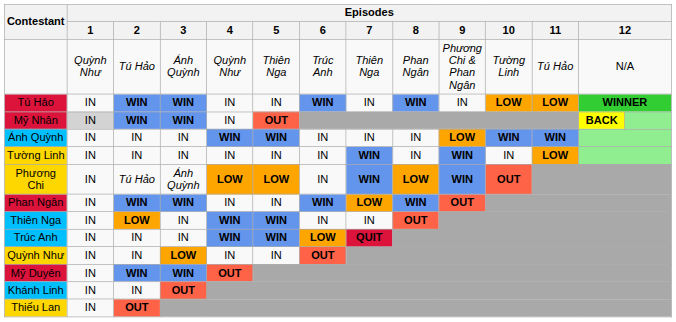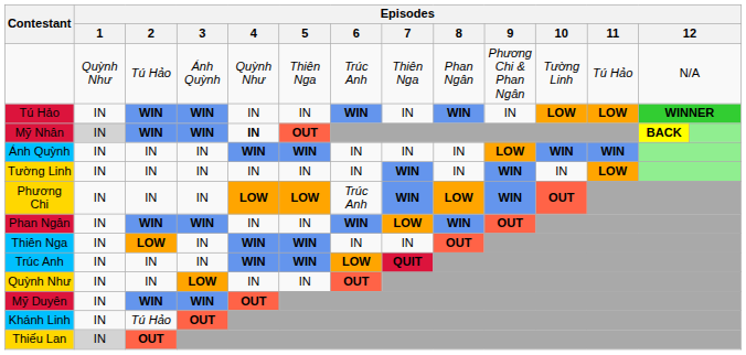 <table class="wikitable" style="text-align:center;">
 <tr>
 <th rowspan=2 width="60">Contestant</th>
 <th colspan=13>Episodes</th>
 </tr>
 <tr>
 <th style="width:60px;">1</th>
 <th style="width:60px;">2</th>
 <th style="width:60px;">3</th>
 <th style="width:60px;">4</th>
 <th style="width:60px;">5</th>
 <th style="width:60px;">6</th>
 <th style="width:60px;">7</th>
 <th style="width:60px;">8</th>
 <th style="width:60px;">9</th>
 <th style="width:60px;">10</th>
 <th style="width:60px;">11</th>
 <th style="width:60px;" colspan=2>12</th>
 </tr>
 <tr>
 <td></td>
 <td><em>Quỳnh Như</em></td>
 <td><em>Tú Hảo</em></td>
 <td><em>Ánh Quỳnh</em></td>
 <td><em>Quỳnh Như</em></td>
 <td><em>Thiên Nga</em></td>
 <td><em>Trúc Anh</em></td>
 <td><em>Thiên Nga</em></td>
 <td><em>Phan Ngân</em></td>
 <td><em>Phương Chi & Phan Ngân</em></td>
 <td><em>Tường Linh</em></td>
 <td><em>Tú Hảo</em></td>
 <td colspan=2>N/A</td>
 </tr>
 <tr>
 <td style="background:crimson;"><span> Tú Hảo</span></td>
 <td>IN</td>
 <td width="60" style="background:cornflowerblue;"><strong>WIN</strong></td>
 <td width="60" style="background:cornflowerblue;"><strong>WIN</strong></td>
 <td>IN</td>
 <td>IN</td>
 <td width="60" style="background:cornflowerblue;"><strong>WIN</strong></td>
 <td>IN</td>
 <td width="60" style="background:cornflowerblue;"><strong>WIN</strong></td>
 <td>IN</td>
 <td width="60" style="background:orange;"><strong>LOW</strong></td>
 <td width="60" style="background:orange;"><strong>LOW</strong></td>
 <td width="60" style="background:limegreen;" colspan=2><strong>WINNER</strong></td>
 </tr>
 <tr>
 <td style="background:crimson;"><span> Mỹ Nhân</span></td>
 <td style="background: lightgrey;">IN</td>
 <td width="60" style="background:cornflowerblue;"><strong>WIN</strong></td>
 <td width="60" style="background:cornflowerblue;"><strong>WIN</strong></td>
-<td>IN</td>
+<td><strong>IN</strong></td>
 <td width="60" style="background:tomato;"><strong>OUT</strong></td>
 <td style="background:darkgrey;" colspan=6></td>
 <td width="60" style="background:yellow;"><strong>BACK</strong></td>
 <td width="60" style="background:lightgreen;"></td>
 </tr>
 <tr>
 <td style="background:deepskyblue;">Ánh Quỳnh</td>
 <td>IN</td>
 <td>IN</td>
 <td>IN</td>
 <td width="60" style="background:cornflowerblue;"><strong>WIN</strong></td>
 <td width="60" style="background:cornflowerblue;"><strong>WIN</strong></td>
 <td>IN</td>
 <td>IN</td>
 <td>IN</td>
 <td width="60" style="background:orange;"><strong>LOW</strong></td>
 <td width="60" style="background:cornflowerblue;"><strong>WIN</strong></td>
 <td width="60" style="background:cornflowerblue;"><strong>WIN</strong></td>
 <td style="background:lightgreen;" colspan=2></td>
 </tr>
 <tr>
 <td style="background:gold;">Tường Linh</td>
 <td>IN</td>
 <td>IN</td>
 <td>IN</td>
 <td>IN</td>
 <td>IN</td>
 <td>IN</td>
 <td width="60" style="background:cornflowerblue;"><strong>WIN</strong></td>
 <td>IN</td>
 <td width="60" style="background:cornflowerblue;"><strong>WIN</strong></td>
 <td>IN</td>
 <td width="60" style="background:orange;"><strong>LOW</strong></td>
 <td style="background:lightgreen;" colspan=2></td>
 </tr>
 <tr>
 <td style="background:gold;">Phương Chi</td>
 <td>IN</td>
-<td><em>Tú Hảo</em></td>
-<td><em>Ánh Quỳnh</em></td>
+<td>IN</td>
+<td>IN</td>
 <td width="60" style="background:orange;"><strong>LOW</strong></td>
 <td width="60" style="background:orange;"><strong>LOW</strong></td>
-<td>IN</td>
+<td><em>Trúc Anh</em></td>
 <td width="60" style="background:cornflowerblue;"><strong>WIN</strong></td>
 <td width="60" style="background:orange;"><strong>LOW</strong></td>
 <td width="60" style="background:cornflowerblue;"><strong>WIN</strong></td>
 <td width="60" style="background:tomato;"><strong>OUT</strong></td>
 <td style="background:darkgrey;" colspan=3></td>
 </tr>
 <tr>
 <td style="background:crimson;"><span> Phan Ngân</span></td>
 <td>IN</td>
 <td width="60" style="background:cornflowerblue;"><strong>WIN</strong></td>
 <td width="60" style="background:cornflowerblue;"><strong>WIN</strong></td>
 <td>IN</td>
 <td>IN</td>
 <td width="60" style="background:cornflowerblue;"><strong>WIN</strong></td>
 <td width="60" style="background:orange;"><strong>LOW</strong></td>
 <td width="60" style="background:cornflowerblue;"><strong>WIN</strong></td>
 <td width="60" style="background:tomato;"><strong>OUT</strong></td>
 <td style="background:darkgrey;" colspan=4></td>
 </tr>
 <tr>
 <td style="background:deepskyblue;">Thiên Nga</td>
 <td>IN</td>
 <td width="60" style="background:orange;"><strong>LOW</strong></td>
 <td>IN</td>
 <td width="60" style="background:cornflowerblue;"><strong>WIN</strong></td>
 <td width="60" style="background:cornflowerblue;"><strong>WIN</strong></td>
 <td>IN</td>
 <td>IN</td>
 <td width="60" style="background:tomato;"><strong>OUT</strong></td>
 <td style="background:darkgrey;" colspan=5></td>
 </tr>
 <tr>
 <td style="background:deepskyblue;">Trúc Anh</td>
 <td>IN</td>
 <td>IN</td>
 <td>IN</td>
 <td width="60" style="background:cornflowerblue;"><strong>WIN</strong></td>
 <td width="60" style="background:cornflowerblue;"><strong>WIN</strong></td>
 <td width="60" style="background:orange;"><strong>LOW</strong></td>
 <td width="60" style="background:crimson;"><span><strong>QUIT</strong></span></td>
 <td style="background:darkgrey;" colspan=6></td>
 </tr>
 <tr>
 <td style="background:gold;">Quỳnh Như</td>
 <td>IN</td>
 <td>IN</td>
 <td width="60" style="background:orange;"><strong>LOW</strong></td>
 <td>IN</td>
 <td>IN</td>
 <td width="60" style="background:tomato;"><strong>OUT</strong></td>
 <td style="background:darkgrey;" colspan=7></td>
 </tr>
 <tr>
 <td style="background:crimson;"><span> Mỹ Duyên</span></td>
 <td>IN</td>
 <td width="60" style="background:cornflowerblue;"><strong>WIN</strong></td>
 <td width="60" style="background:cornflowerblue;"><strong>WIN</strong></td>
 <td width="60" style="background:tomato;"><strong>OUT</strong></td>
 <td style="background:darkgrey;" colspan=9></td>
 </tr>
 <tr>
 <td style="background:deepskyblue;">Khánh Linh</td>
 <td>IN</td>
-<td>IN</td>
+<td><em>Tú Hảo</em></td>
 <td width="60" style="background:tomato;"><strong>OUT</strong></td>
 <td style="background:darkgrey;" colspan=10></td>
 </tr>
 <tr>
 <td style="background:gold;">Thiếu Lan</td>
-<td>IN</td>
+<td style="background: lightgrey;">IN</td>
 <td width="60" style="background:tomato;"><strong>OUT</strong></td>
 <td style="background:darkgrey;" colspan=11></td>
 </tr>
 </table>
